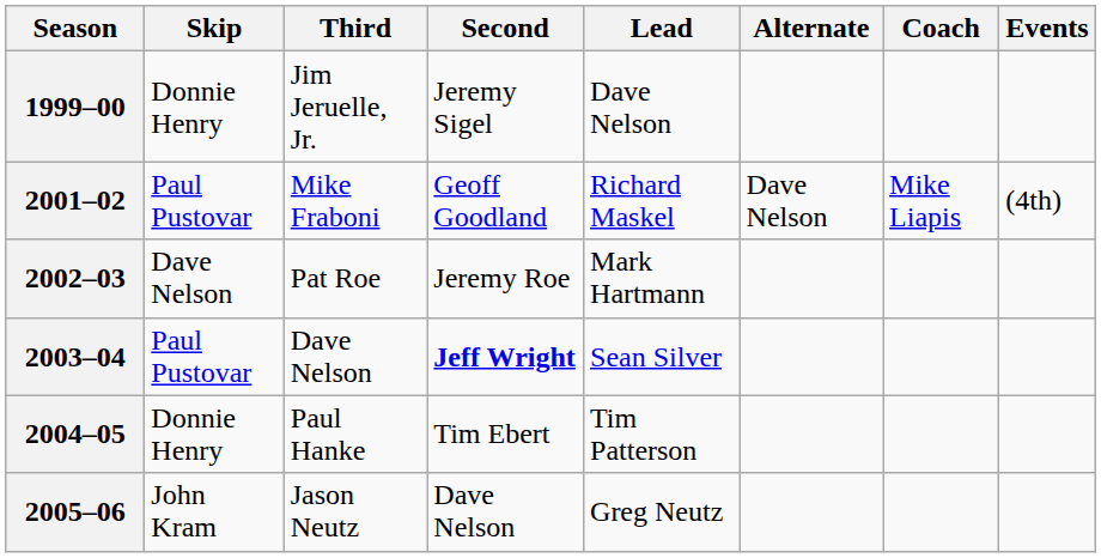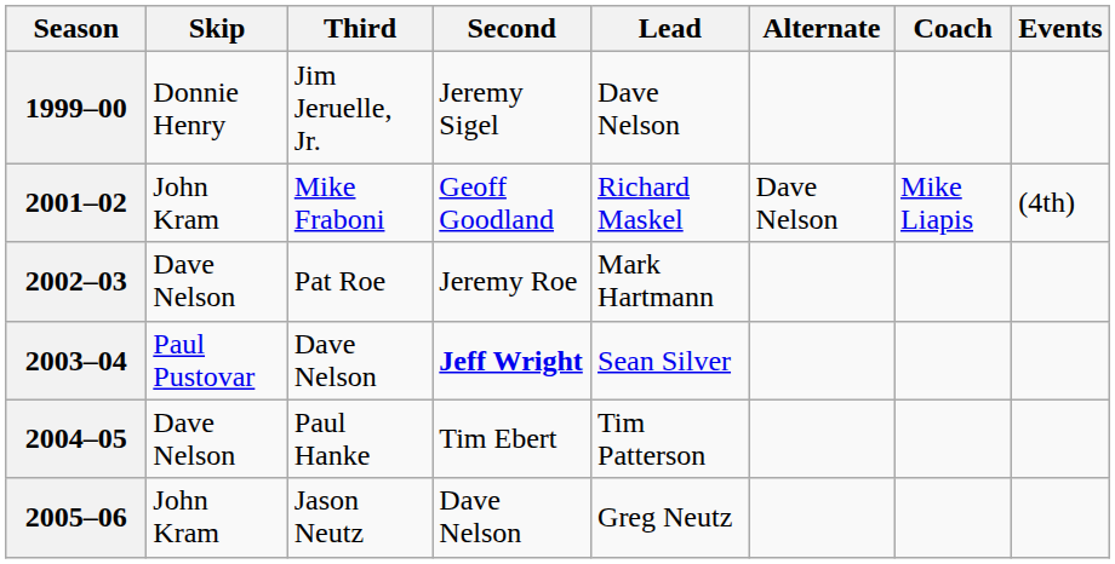 <table class="wikitable">
 <tr>
 <th scope="col" width=70>Season</th>
 <th scope="col">Skip</th>
 <th scope="col">Third</th>
 <th scope="col">Second</th>
 <th scope="col">Lead</th>
 <th scope="col">Alternate</th>
 <th scope="col">Coach</th>
 <th scope="col">Events</th>
 </tr>
 <tr>
 <th scope="row">1999–00</th>
 <td>Donnie Henry</td>
 <td>Jim Jeruelle, Jr.</td>
 <td>Jeremy Sigel</td>
 <td>Dave Nelson</td>
 <td></td>
 <td></td>
 <td></td>
 </tr>
 <tr>
 <th scope="row">2001–02</th>
-<td><a href='#'>Paul Pustovar</a></td>
+<td>John Kram</td>
 <td><a href='#'>Mike Fraboni</a></td>
 <td><a href='#'>Geoff Goodland</a></td>
 <td><a href='#'>Richard Maskel</a></td>
 <td>Dave Nelson</td>
 <td><a href='#'>Mike Liapis</a></td>
 <td> (4th)</td>
 </tr>
 <tr>
 <th scope="row">2002–03</th>
 <td>Dave Nelson</td>
 <td>Pat Roe</td>
 <td>Jeremy Roe</td>
 <td>Mark Hartmann</td>
 <td></td>
 <td></td>
 <td></td>
 </tr>
 <tr>
 <th scope="row">2003–04</th>
 <td><a href='#'>Paul Pustovar</a></td>
 <td>Dave Nelson</td>
 <td><strong><a href='#'>Jeff Wright</a></strong></td>
 <td><a href='#'>Sean Silver</a></td>
 <td></td>
 <td></td>
 <td></td>
 </tr>
 <tr>
 <th scope="row">2004–05</th>
-<td>Donnie Henry</td>
+<td>Dave Nelson</td>
 <td>Paul Hanke</td>
 <td>Tim Ebert</td>
 <td>Tim Patterson</td>
 <td></td>
 <td></td>
 <td></td>
 </tr>
 <tr>
 <th scope="row">2005–06</th>
 <td>John Kram</td>
 <td>Jason Neutz</td>
 <td>Dave Nelson</td>
 <td>Greg Neutz</td>
 <td></td>
 <td></td>
 <td></td>
 </tr>
 </table>
